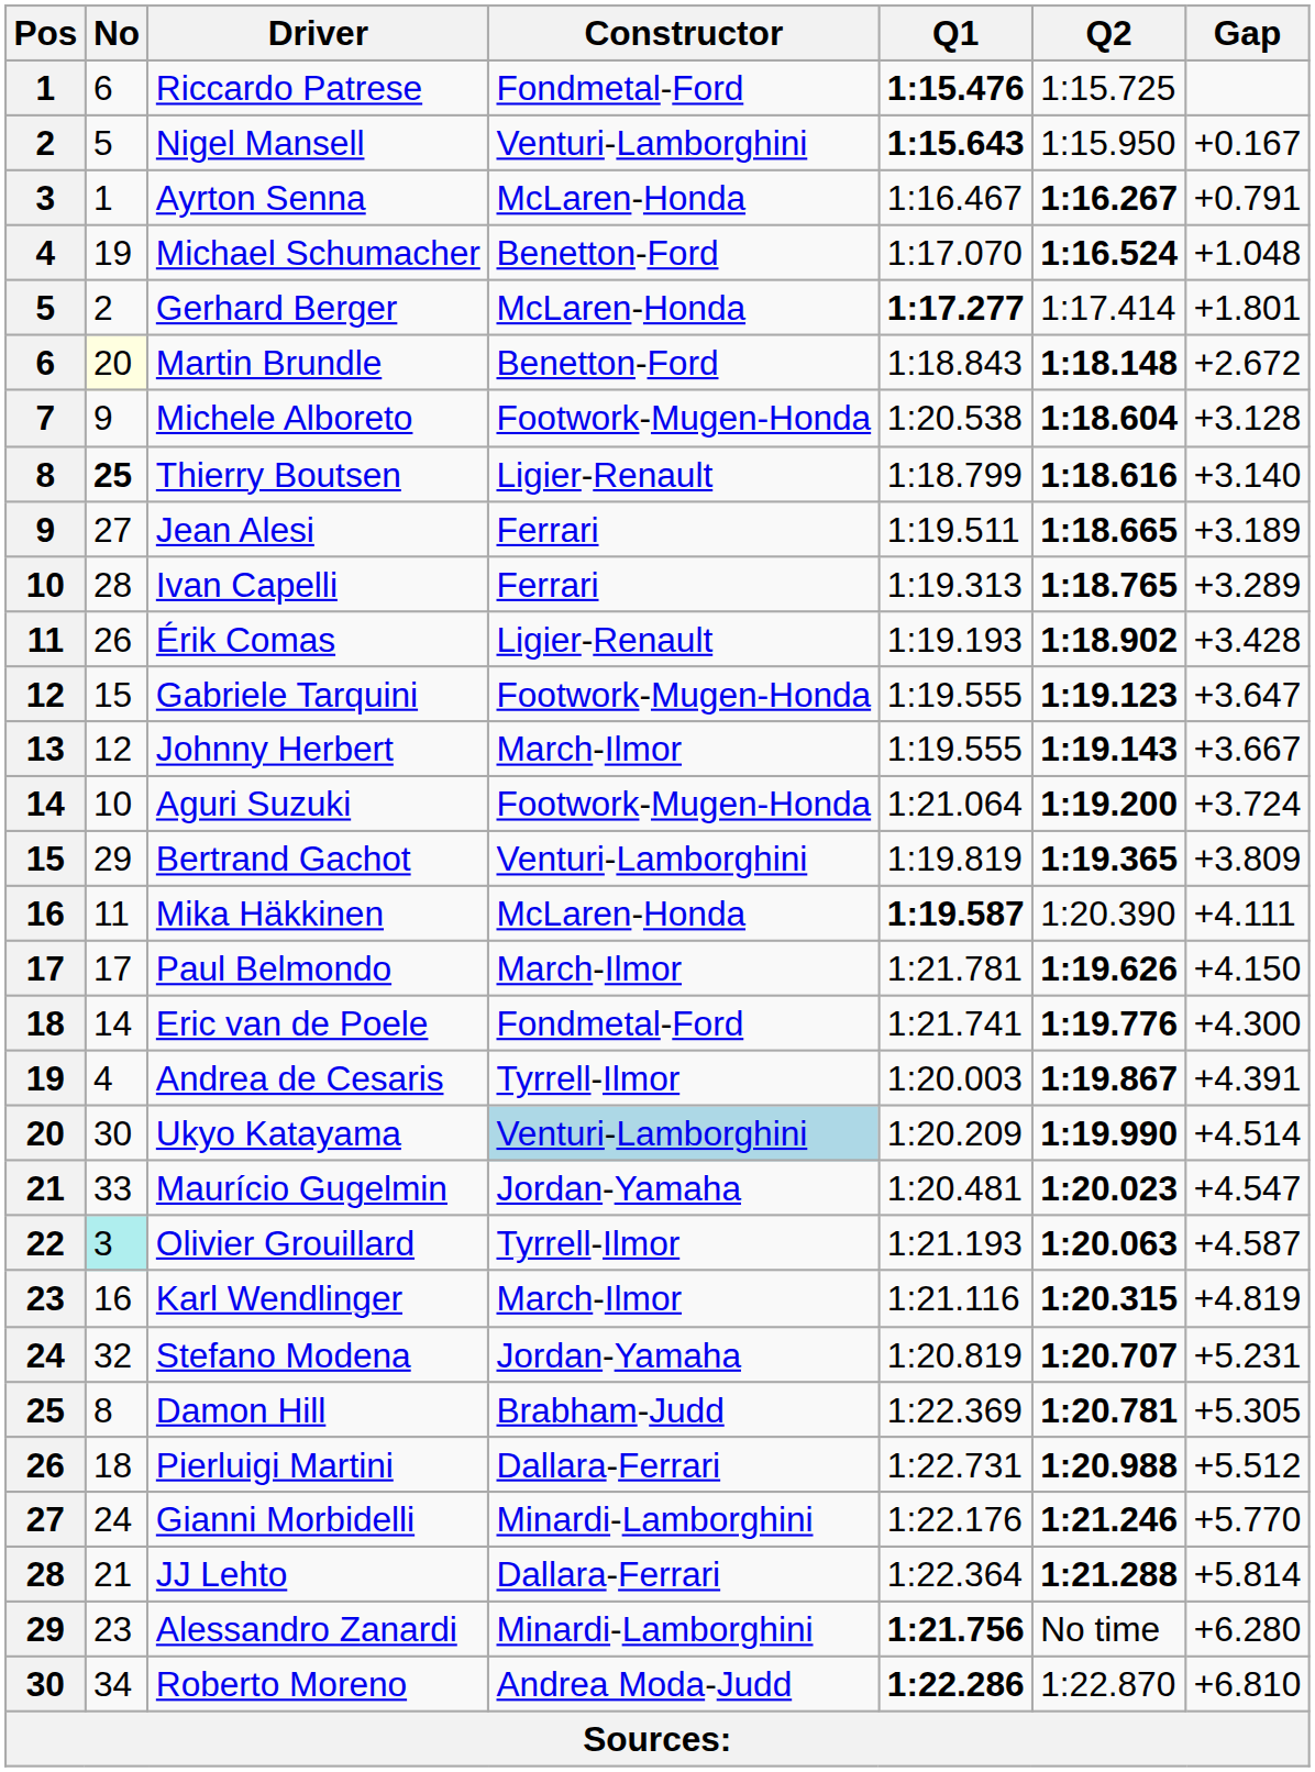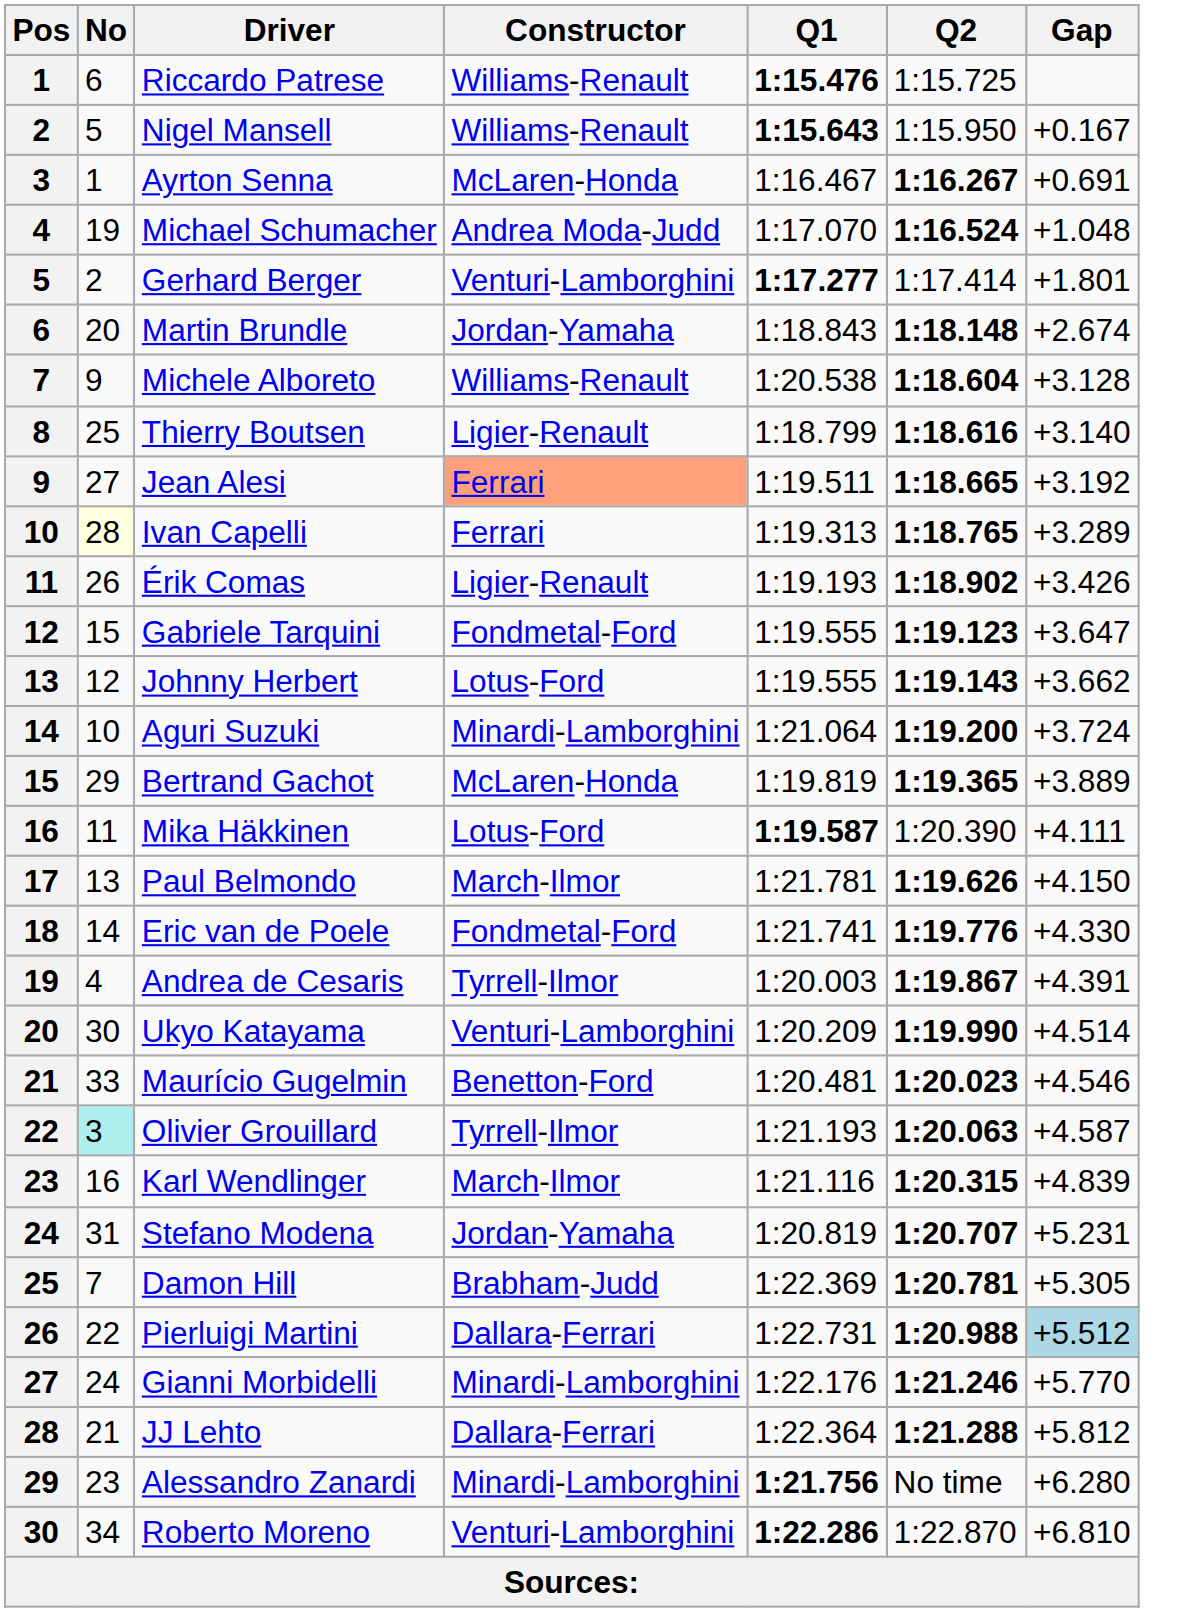 <table class="wikitable sortable" style="font-size: 95%;">
 <tr>
 <th>Pos</th>
 <th>No</th>
 <th>Driver</th>
 <th>Constructor</th>
 <th>Q1</th>
 <th>Q2</th>
 <th>Gap</th>
 </tr>
 <tr>
 <th>1</th>
 <td>6</td>
 <td data-sort-value="pat"> <a href='#'>Riccardo Patrese</a></td>
-<td><a href='#'>Fondmetal</a>-<a href='#'>Ford</a></td>
+<td><a href='#'>Williams</a>-<a href='#'>Renault</a></td>
 <td><strong>1:15.476</strong></td>
 <td>1:15.725</td>
 <td></td>
 </tr>
 <tr>
 <th>2</th>
 <td>5</td>
 <td data-sort-value="man"> <a href='#'>Nigel Mansell</a></td>
-<td><a href='#'>Venturi</a>-<a href='#'>Lamborghini</a></td>
+<td><a href='#'>Williams</a>-<a href='#'>Renault</a></td>
 <td><strong>1:15.643</strong></td>
 <td>1:15.950</td>
 <td>+0.167</td>
 </tr>
 <tr>
 <th>3</th>
 <td>1</td>
 <td data-sort-value="sen"> <a href='#'>Ayrton Senna</a></td>
 <td><a href='#'>McLaren</a>-<a href='#'>Honda</a></td>
 <td>1:16.467</td>
 <td><strong>1:16.267</strong></td>
-<td>+0.791</td>
+<td>+0.691</td>
 </tr>
 <tr>
 <th>4</th>
 <td>19</td>
 <td data-sort-value="sch"> <a href='#'>Michael Schumacher</a></td>
-<td><a href='#'>Benetton</a>-<a href='#'>Ford</a></td>
+<td><a href='#'>Andrea Moda</a>-<a href='#'>Judd</a></td>
 <td>1:17.070</td>
 <td><strong>1:16.524</strong></td>
 <td>+1.048</td>
 </tr>
 <tr>
 <th>5</th>
 <td>2</td>
 <td data-sort-value="ber"> <a href='#'>Gerhard Berger</a></td>
-<td><a href='#'>McLaren</a>-<a href='#'>Honda</a></td>
+<td><a href='#'>Venturi</a>-<a href='#'>Lamborghini</a></td>
 <td><strong>1:17.277</strong></td>
 <td>1:17.414</td>
 <td>+1.801</td>
 </tr>
 <tr>
 <th>6</th>
-<td style="background: lightyellow;">20</td>
+<td>20</td>
 <td data-sort-value="bru"> <a href='#'>Martin Brundle</a></td>
-<td><a href='#'>Benetton</a>-<a href='#'>Ford</a></td>
+<td><a href='#'>Jordan</a>-<a href='#'>Yamaha</a></td>
 <td>1:18.843</td>
 <td><strong>1:18.148</strong></td>
-<td>+2.672</td>
+<td>+2.674</td>
 </tr>
 <tr>
 <th>7</th>
 <td>9</td>
 <td data-sort-value="alb"> <a href='#'>Michele Alboreto</a></td>
-<td><a href='#'>Footwork</a>-<a href='#'>Mugen-Honda</a></td>
+<td><a href='#'>Williams</a>-<a href='#'>Renault</a></td>
 <td>1:20.538</td>
 <td><strong>1:18.604</strong></td>
 <td>+3.128</td>
 </tr>
 <tr>
 <th>8</th>
-<td><strong>25</strong></td>
+<td>25</td>
 <td data-sort-value="bou"> <a href='#'>Thierry Boutsen</a></td>
 <td><a href='#'>Ligier</a>-<a href='#'>Renault</a></td>
 <td>1:18.799</td>
 <td><strong>1:18.616</strong></td>
 <td>+3.140</td>
 </tr>
 <tr>
 <th>9</th>
 <td>27</td>
 <td data-sort-value="ale"> <a href='#'>Jean Alesi</a></td>
-<td><a href='#'>Ferrari</a></td>
+<td style="background: lightsalmon;"><a href='#'>Ferrari</a></td>
 <td>1:19.511</td>
 <td><strong>1:18.665</strong></td>
-<td>+3.189</td>
+<td>+3.192</td>
 </tr>
 <tr>
 <th>10</th>
-<td>28</td>
+<td style="background: lightyellow;">28</td>
 <td data-sort-value="cap"> <a href='#'>Ivan Capelli</a></td>
 <td><a href='#'>Ferrari</a></td>
 <td>1:19.313</td>
 <td><strong>1:18.765</strong></td>
 <td>+3.289</td>
 </tr>
 <tr>
 <th>11</th>
 <td>26</td>
 <td data-sort-value="com"> <a href='#'>Érik Comas</a></td>
 <td><a href='#'>Ligier</a>-<a href='#'>Renault</a></td>
 <td>1:19.193</td>
 <td><strong>1:18.902</strong></td>
-<td>+3.428</td>
+<td>+3.426</td>
 </tr>
 <tr>
 <th>12</th>
 <td>15</td>
 <td data-sort-value="tar"> <a href='#'>Gabriele Tarquini</a></td>
-<td><a href='#'>Footwork</a>-<a href='#'>Mugen-Honda</a></td>
+<td><a href='#'>Fondmetal</a>-<a href='#'>Ford</a></td>
 <td>1:19.555</td>
 <td><strong>1:19.123</strong></td>
 <td>+3.647</td>
 </tr>
 <tr>
 <th>13</th>
 <td>12</td>
 <td data-sort-value="her"> <a href='#'>Johnny Herbert</a></td>
-<td><a href='#'>March</a>-<a href='#'>Ilmor</a></td>
+<td><a href='#'>Lotus</a>-<a href='#'>Ford</a></td>
 <td>1:19.555</td>
 <td><strong>1:19.143</strong></td>
-<td>+3.667</td>
+<td>+3.662</td>
 </tr>
 <tr>
 <th>14</th>
 <td>10</td>
 <td data-sort-value="suz"> <a href='#'>Aguri Suzuki</a></td>
-<td><a href='#'>Footwork</a>-<a href='#'>Mugen-Honda</a></td>
+<td><a href='#'>Minardi</a>-<a href='#'>Lamborghini</a></td>
 <td>1:21.064</td>
 <td><strong>1:19.200</strong></td>
 <td>+3.724</td>
 </tr>
 <tr>
 <th>15</th>
 <td>29</td>
 <td data-sort-value="gac"> <a href='#'>Bertrand Gachot</a></td>
-<td><a href='#'>Venturi</a>-<a href='#'>Lamborghini</a></td>
+<td><a href='#'>McLaren</a>-<a href='#'>Honda</a></td>
 <td>1:19.819</td>
 <td><strong>1:19.365</strong></td>
-<td>+3.809</td>
+<td>+3.889</td>
 </tr>
 <tr>
 <th>16</th>
 <td>11</td>
 <td data-sort-value="hak"> <a href='#'>Mika Häkkinen</a></td>
-<td><a href='#'>McLaren</a>-<a href='#'>Honda</a></td>
+<td><a href='#'>Lotus</a>-<a href='#'>Ford</a></td>
 <td><strong>1:19.587</strong></td>
 <td>1:20.390</td>
 <td>+4.111</td>
 </tr>
 <tr>
 <th>17</th>
-<td>17</td>
+<td>13</td>
 <td data-sort-value="bel"> <a href='#'>Paul Belmondo</a></td>
 <td><a href='#'>March</a>-<a href='#'>Ilmor</a></td>
 <td>1:21.781</td>
 <td><strong>1:19.626</strong></td>
 <td>+4.150</td>
 </tr>
 <tr>
 <th>18</th>
 <td>14</td>
 <td data-sort-value="van"> <a href='#'>Eric van de Poele</a></td>
 <td><a href='#'>Fondmetal</a>-<a href='#'>Ford</a></td>
 <td>1:21.741</td>
 <td><strong>1:19.776</strong></td>
-<td>+4.300</td>
+<td>+4.330</td>
 </tr>
 <tr>
 <th>19</th>
 <td>4</td>
 <td data-sort-value="de c"> <a href='#'>Andrea de Cesaris</a></td>
 <td><a href='#'>Tyrrell</a>-<a href='#'>Ilmor</a></td>
 <td>1:20.003</td>
 <td><strong>1:19.867</strong></td>
 <td>+4.391</td>
 </tr>
 <tr>
 <th>20</th>
 <td>30</td>
 <td data-sort-value="kat"> <a href='#'>Ukyo Katayama</a></td>
-<td style="background: lightblue;"><a href='#'>Venturi</a>-<a href='#'>Lamborghini</a></td>
+<td><a href='#'>Venturi</a>-<a href='#'>Lamborghini</a></td>
 <td>1:20.209</td>
 <td><strong>1:19.990</strong></td>
 <td>+4.514</td>
 </tr>
 <tr>
 <th>21</th>
 <td>33</td>
 <td data-sort-value="gug"> <a href='#'>Maurício Gugelmin</a></td>
-<td><a href='#'>Jordan</a>-<a href='#'>Yamaha</a></td>
+<td><a href='#'>Benetton</a>-<a href='#'>Ford</a></td>
 <td>1:20.481</td>
 <td><strong>1:20.023</strong></td>
-<td>+4.547</td>
+<td>+4.546</td>
 </tr>
 <tr>
 <th>22</th>
 <td style="background: paleturquoise;">3</td>
 <td data-sort-value="gro"> <a href='#'>Olivier Grouillard</a></td>
 <td><a href='#'>Tyrrell</a>-<a href='#'>Ilmor</a></td>
 <td>1:21.193</td>
 <td><strong>1:20.063</strong></td>
 <td>+4.587</td>
 </tr>
 <tr>
 <th>23</th>
 <td>16</td>
 <td data-sort-value="wen"> <a href='#'>Karl Wendlinger</a></td>
 <td><a href='#'>March</a>-<a href='#'>Ilmor</a></td>
 <td>1:21.116</td>
 <td><strong>1:20.315</strong></td>
-<td>+4.819</td>
+<td>+4.839</td>
 </tr>
 <tr>
 <th>24</th>
-<td>32</td>
+<td>31</td>
 <td data-sort-value="mod"> <a href='#'>Stefano Modena</a></td>
 <td><a href='#'>Jordan</a>-<a href='#'>Yamaha</a></td>
 <td>1:20.819</td>
 <td><strong>1:20.707</strong></td>
 <td>+5.231</td>
 </tr>
 <tr>
 <th>25</th>
-<td>8</td>
+<td>7</td>
 <td data-sort-value="hil"> <a href='#'>Damon Hill</a></td>
 <td><a href='#'>Brabham</a>-<a href='#'>Judd</a></td>
 <td>1:22.369</td>
 <td><strong>1:20.781</strong></td>
 <td>+5.305</td>
 </tr>
 <tr>
 <th>26</th>
-<td>18</td>
+<td>22</td>
 <td data-sort-value="mar"> <a href='#'>Pierluigi Martini</a></td>
 <td><a href='#'>Dallara</a>-<a href='#'>Ferrari</a></td>
 <td>1:22.731</td>
 <td><strong>1:20.988</strong></td>
-<td>+5.512</td>
+<td style="background: lightblue;">+5.512</td>
 </tr>
 <tr>
 <th>27</th>
 <td>24</td>
 <td data-sort-value="mor"> <a href='#'>Gianni Morbidelli</a></td>
 <td><a href='#'>Minardi</a>-<a href='#'>Lamborghini</a></td>
 <td>1:22.176</td>
 <td><strong>1:21.246</strong></td>
 <td>+5.770</td>
 </tr>
 <tr>
 <th>28</th>
 <td>21</td>
 <td data-sort-value="leh"> <a href='#'>JJ Lehto</a></td>
 <td><a href='#'>Dallara</a>-<a href='#'>Ferrari</a></td>
 <td>1:22.364</td>
 <td><strong>1:21.288</strong></td>
-<td>+5.814</td>
+<td>+5.812</td>
 </tr>
 <tr>
 <th>29</th>
 <td>23</td>
 <td data-sort-value="zan"> <a href='#'>Alessandro Zanardi</a></td>
 <td><a href='#'>Minardi</a>-<a href='#'>Lamborghini</a></td>
 <td><strong>1:21.756</strong></td>
 <td>No time</td>
 <td>+6.280</td>
 </tr>
 <tr>
 <th>30</th>
 <td>34</td>
 <td data-sort-value="mor"> <a href='#'>Roberto Moreno</a></td>
-<td><a href='#'>Andrea Moda</a>-<a href='#'>Judd</a></td>
+<td><a href='#'>Venturi</a>-<a href='#'>Lamborghini</a></td>
 <td><strong>1:22.286</strong></td>
 <td>1:22.870</td>
 <td>+6.810</td>
 </tr>
 <tr>
 <th colspan="7">Sources:</th>
 </tr>
 </table>
